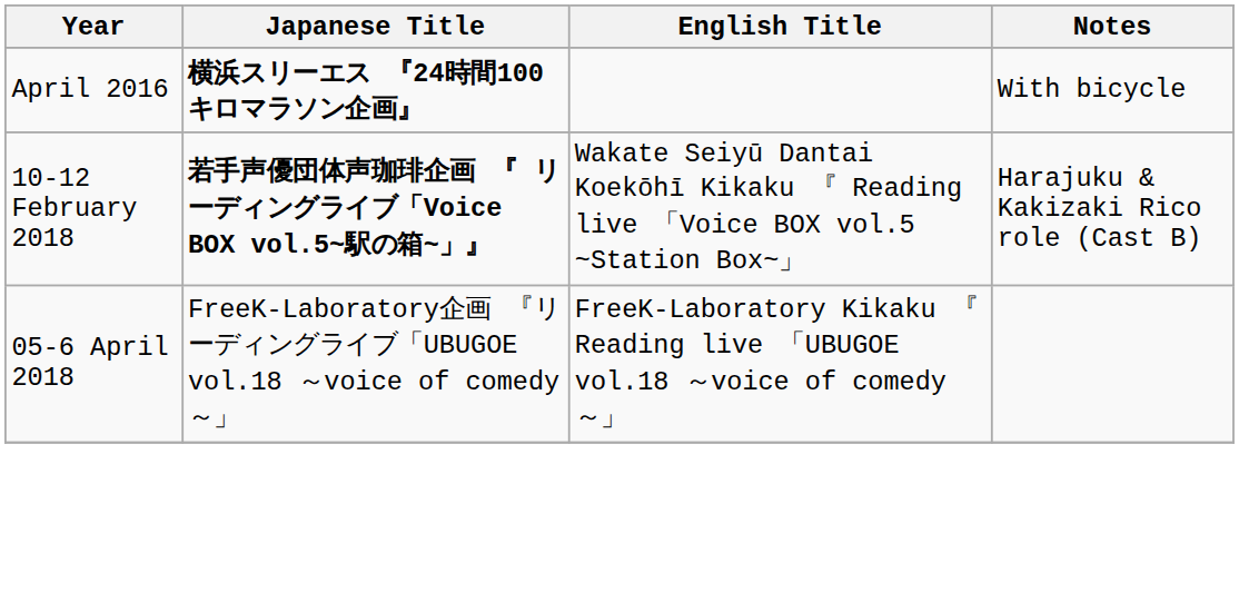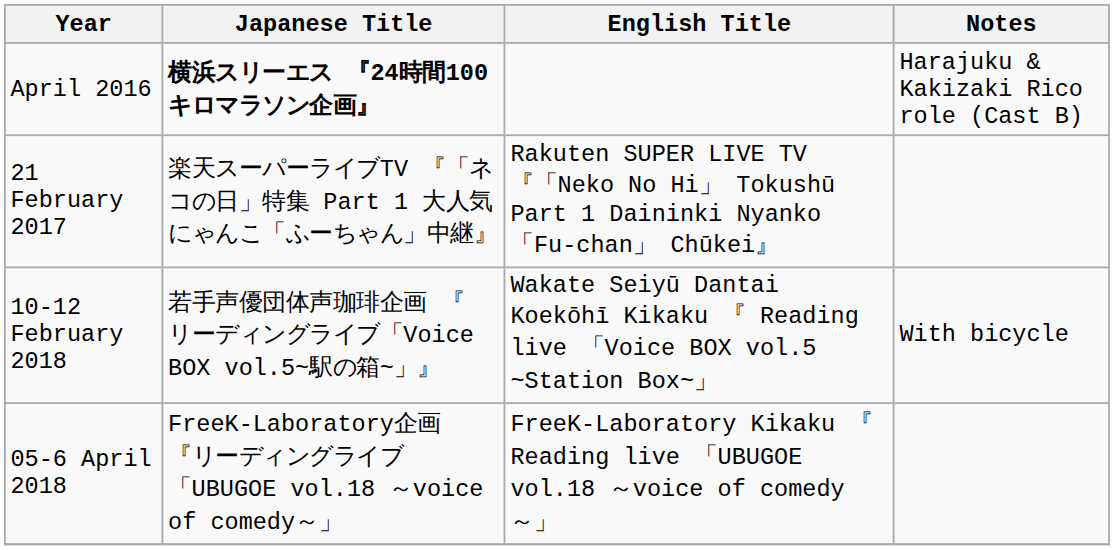 <table class="wikitable sortable">
 <tr>
 <th>Year</th>
 <th>Japanese Title</th>
 <th>English Title</th>
 <th>Notes</th>
 </tr>
 <tr>
 <td>April 2016</td>
 <td><strong>横浜スリーエス 『24時間100キロマラソン企画』</strong></td>
 <td></td>
-<td>With bicycle </td>
+<td>Harajuku & Kakizaki Rico role (Cast B) </td>
+</tr>
+<tr>
+<td>21 February 2017</td>
+<td>楽天スーパーライブTV 『「ネコの日」特集 Part 1 大人気にゃんこ「ふーちゃん」中継』</td>
+<td>Rakuten SUPER LIVE TV 『「Neko No Hi」 Tokushū Part 1 Daininki Nyanko 「Fu-chan」 Chūkei』</td>
+<td></td>
 </tr>
 <tr>
 <td>10-12 February 2018</td>
-<td><strong>若手声優団体声珈琲企画 『 リーディングライブ「Voice BOX vol.5~駅の箱~」』</strong></td>
+<td>若手声優団体声珈琲企画 『 リーディングライブ「Voice BOX vol.5~駅の箱~」』</td>
 <td>Wakate Seiyū Dantai Koekōhī Kikaku 『 Reading live 「Voice BOX vol.5 ~Station Box~」</td>
-<td>Harajuku & Kakizaki Rico role (Cast B) </td>
+<td>With bicycle </td>
 </tr>
 <tr>
 <td>05-6 April 2018</td>
 <td>FreeK-Laboratory企画 『リーディングライブ「UBUGOE vol.18 ～voice of comedy～」</td>
 <td>FreeK-Laboratory Kikaku 『 Reading live 「UBUGOE vol.18 ～voice of comedy～」</td>
 <td></td>
 </tr>
 <tr>
 </tr>
 </table>
